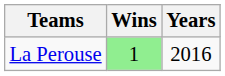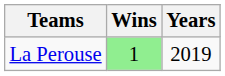 <table class="wikitable sortable" style="text-align: center">
 <tr>
 <th>Teams</th>
 <th>Wins</th>
 <th>Years</th>
 </tr>
 <tr>
 <td style="text-align:left;"><a href='#'>La Perouse</a></td>
 <td style="background: lightgreen;">1</td>
-<td>2016</td>
+<td>2019</td>
 </tr>
 </table>
